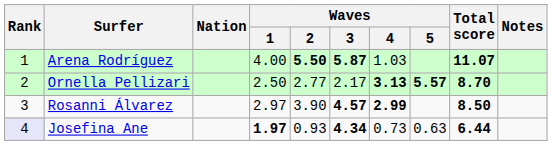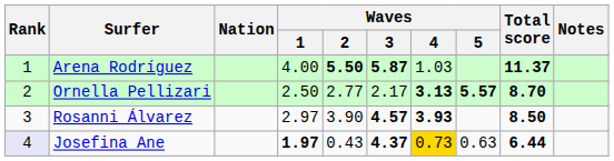 <table class="wikitable sortable" style="text-align:center">
 <tr>
 <th rowspan=2>Rank</th>
 <th rowspan=2>Surfer</th>
 <th rowspan=2>Nation</th>
 <th colspan=5>Waves</th>
 <th rowspan=2>Total<br>score</th>
 <th rowspan=2>Notes</th>
 </tr>
 <tr>
 <th>1</th>
 <th>2</th>
 <th>3</th>
 <th>4</th>
 <th>5</th>
 </tr>
 <tr bgcolor=ccffcc>
 <td>1</td>
 <td align=left><a href='#'>Arena Rodríguez</a></td>
 <td align=left></td>
 <td>4.00</td>
 <td><strong>5.50</strong></td>
 <td><strong>5.87</strong></td>
 <td>1.03</td>
 <td></td>
-<td><strong>11.07</strong></td>
+<td><strong>11.37</strong></td>
 <td></td>
 </tr>
 <tr bgcolor=ccffcc>
 <td>2</td>
 <td align=left><a href='#'>Ornella Pellizari</a></td>
 <td align=left></td>
 <td>2.50</td>
 <td>2.77</td>
 <td>2.17</td>
 <td><strong>3.13</strong></td>
 <td><strong>5.57</strong></td>
 <td><strong>8.70</strong></td>
 <td></td>
 </tr>
 <tr>
 <td>3</td>
 <td align=left><a href='#'>Rosanni Álvarez</a></td>
 <td align=left></td>
 <td>2.97</td>
 <td>3.90</td>
 <td><strong>4.57</strong></td>
-<td><strong>2.99</strong></td>
+<td><strong>3.93</strong></td>
 <td></td>
 <td><strong>8.50</strong></td>
 <td></td>
 </tr>
 <tr>
 <td style="background: lavender;">4</td>
 <td align=left><a href='#'>Josefina Ane</a></td>
 <td align=left></td>
 <td><strong>1.97</strong></td>
-<td>0.93</td>
-<td><strong>4.34</strong></td>
-<td>0.73</td>
+<td>0.43</td>
+<td><strong>4.37</strong></td>
+<td style="background: gold;">0.73</td>
 <td>0.63</td>
 <td><strong>6.44</strong></td>
 <td></td>
 </tr>
 </table>
